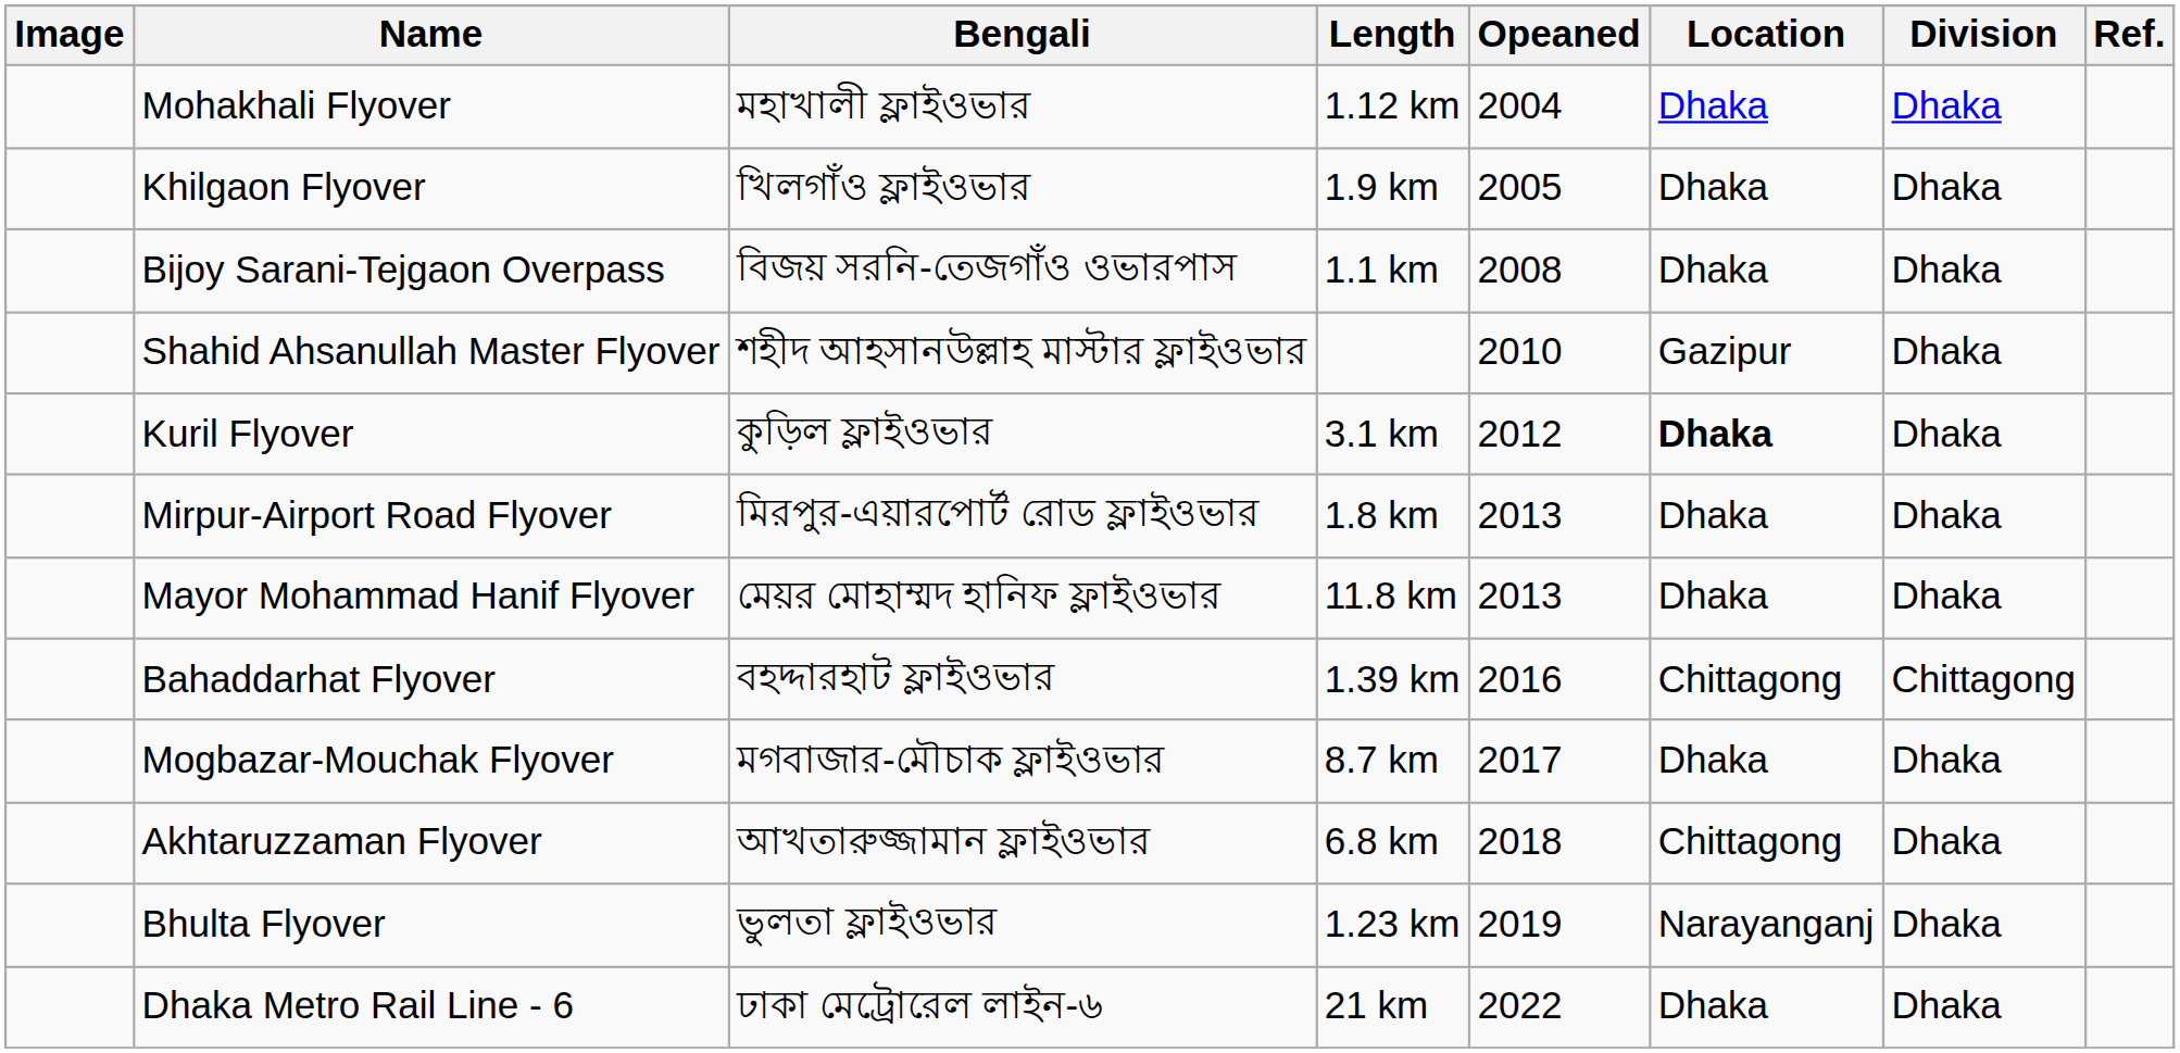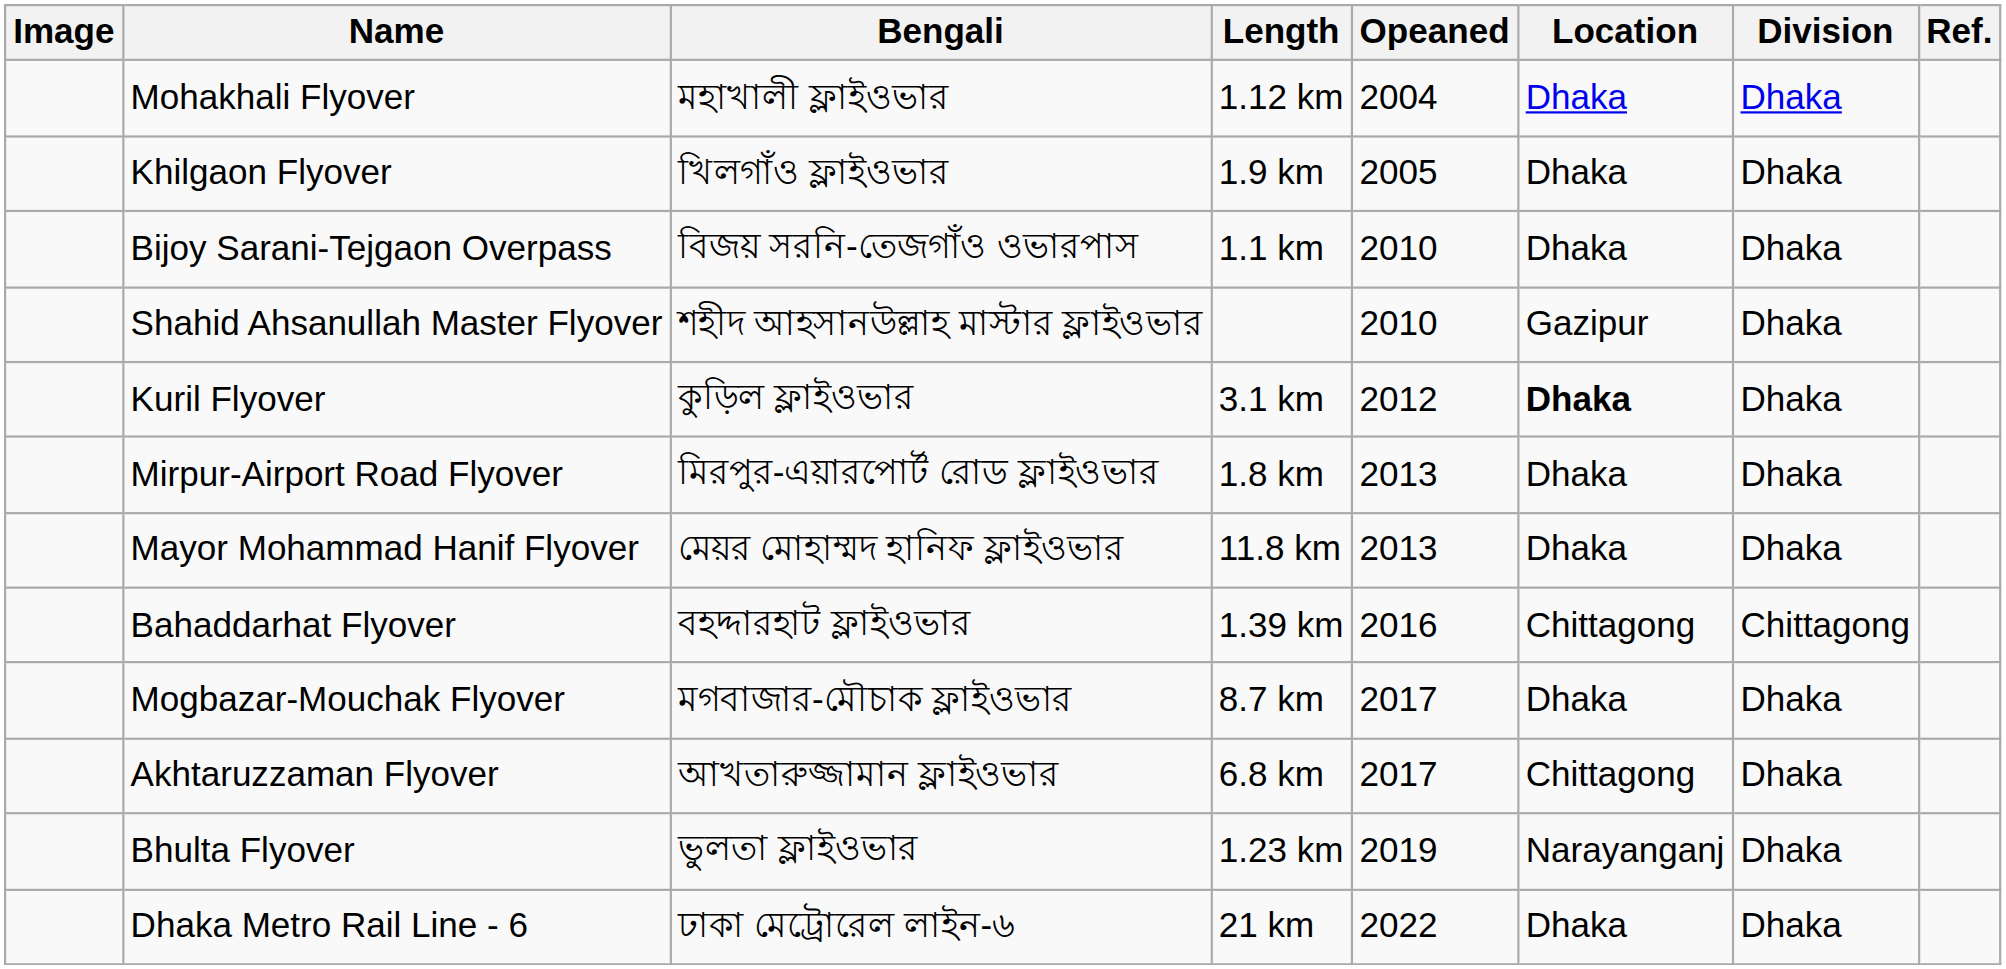 <table class="wikitable sortable">
 <tr>
 <th>Image</th>
 <th>Name</th>
 <th>Bengali</th>
 <th>Length</th>
 <th>Opeaned</th>
 <th>Location</th>
 <th>Division</th>
 <th>Ref.</th>
 </tr>
 <tr>
 <td></td>
 <td>Mohakhali Flyover</td>
 <td>মহাখালী ফ্লাইওভার</td>
 <td>1.12 km</td>
 <td>2004</td>
 <td><a href='#'>Dhaka</a></td>
 <td><a href='#'>Dhaka</a></td>
 <td></td>
 </tr>
 <tr>
 <td></td>
 <td>Khilgaon Flyover</td>
 <td>খিলগাঁও ফ্লাইওভার</td>
 <td>1.9 km</td>
 <td>2005</td>
 <td>Dhaka</td>
 <td>Dhaka</td>
 <td></td>
 </tr>
 <tr>
 <td></td>
 <td>Bijoy Sarani-Tejgaon Overpass</td>
 <td>বিজয় সরনি-তেজগাঁও ওভারপাস</td>
 <td>1.1 km</td>
-<td>2008</td>
+<td>2010</td>
 <td>Dhaka</td>
 <td>Dhaka</td>
 <td></td>
 </tr>
 <tr>
 <td></td>
 <td>Shahid Ahsanullah Master Flyover</td>
 <td>শহীদ আহসানউল্লাহ মাস্টার ফ্লাইওভার</td>
 <td></td>
 <td>2010</td>
 <td>Gazipur</td>
 <td>Dhaka</td>
 <td></td>
 </tr>
 <tr>
 <td></td>
 <td>Kuril Flyover</td>
 <td>কুড়িল ফ্লাইওভার</td>
 <td>3.1 km</td>
 <td>2012</td>
 <td><strong>Dhaka</strong></td>
 <td>Dhaka</td>
 <td></td>
 </tr>
 <tr>
 <td></td>
 <td>Mirpur-Airport Road Flyover</td>
 <td>মিরপুর-এয়ারপোর্ট রোড ফ্লাইওভার</td>
 <td>1.8 km</td>
 <td>2013</td>
 <td>Dhaka</td>
 <td>Dhaka</td>
 <td></td>
 </tr>
 <tr>
 <td></td>
 <td>Mayor Mohammad Hanif Flyover</td>
 <td>মেয়র মোহাম্মদ হানিফ ফ্লাইওভার</td>
 <td>11.8 km</td>
 <td>2013</td>
 <td>Dhaka</td>
 <td>Dhaka</td>
 <td></td>
 </tr>
 <tr>
 <td></td>
 <td>Bahaddarhat Flyover</td>
 <td>বহদ্দারহাট ফ্লাইওভার</td>
 <td>1.39 km</td>
 <td>2016</td>
 <td>Chittagong</td>
 <td>Chittagong</td>
 <td></td>
 </tr>
 <tr>
 <td></td>
 <td>Mogbazar-Mouchak Flyover</td>
 <td>মগবাজার-মৌচাক ফ্লাইওভার</td>
 <td>8.7 km</td>
 <td>2017</td>
 <td>Dhaka</td>
 <td>Dhaka</td>
 <td></td>
 </tr>
 <tr>
 <td></td>
 <td>Akhtaruzzaman Flyover</td>
 <td>আখতারুজ্জামান ফ্লাইওভার</td>
 <td>6.8 km</td>
-<td>2018</td>
+<td>2017</td>
 <td>Chittagong</td>
 <td>Dhaka</td>
 <td></td>
 </tr>
 <tr>
 <td></td>
 <td>Bhulta Flyover</td>
 <td>ভুলতা ফ্লাইওভার</td>
 <td>1.23 km</td>
 <td>2019</td>
 <td>Narayanganj</td>
 <td>Dhaka</td>
 <td></td>
 </tr>
 <tr>
 <td></td>
 <td>Dhaka Metro Rail Line - 6</td>
 <td>ঢাকা মেট্রোরেল লাইন-৬</td>
 <td>21 km</td>
 <td>2022</td>
 <td>Dhaka</td>
 <td>Dhaka</td>
 </tr>
 </table>
